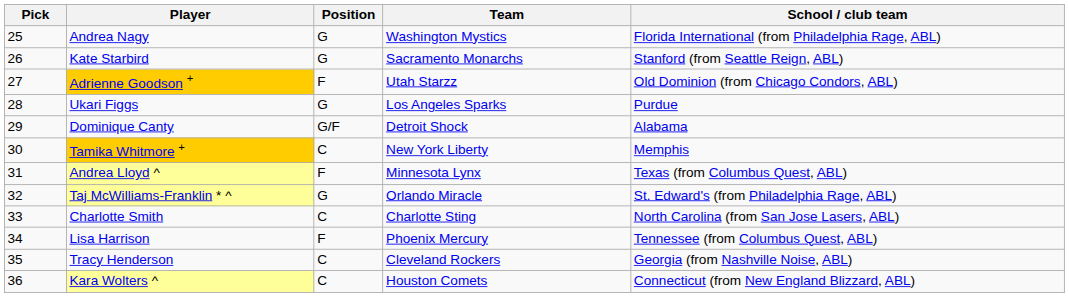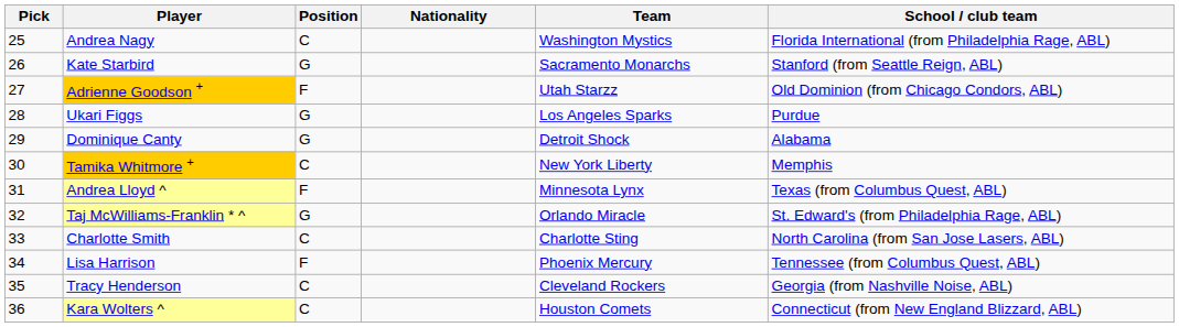 <table class="wikitable sortable">
 <tr>
 <th style="width:5%;">Pick</th>
 <th style="width:20%;">Player</th>
 <th style="width:5%;">Position</th>
+<th style="width:15%;">Nationality</th>
 <th style="width:20%;">Team</th>
 <th style="width:35%;">School / club team</th>
 </tr>
 <tr>
 <td>25</td>
 <td><a href='#'>Andrea Nagy</a></td>
-<td>G</td>
+<td>C</td>
+<td></td>
 <td><a href='#'>Washington Mystics</a></td>
 <td><a href='#'>Florida International</a> (from <a href='#'>Philadelphia Rage</a>, <a href='#'>ABL</a>)</td>
 </tr>
 <tr>
 <td>26</td>
 <td><a href='#'>Kate Starbird</a></td>
 <td>G</td>
+<td></td>
 <td><a href='#'>Sacramento Monarchs</a></td>
 <td><a href='#'>Stanford</a> (from <a href='#'>Seattle Reign</a>, <a href='#'>ABL</a>)</td>
 </tr>
 <tr>
 <td>27</td>
 <td bgcolor="#FFCC00"><a href='#'>Adrienne Goodson</a> <sup>+</sup></td>
 <td>F</td>
+<td></td>
 <td><a href='#'>Utah Starzz</a></td>
 <td><a href='#'>Old Dominion</a> (from <a href='#'>Chicago Condors</a>, <a href='#'>ABL</a>)</td>
 </tr>
 <tr>
 <td>28</td>
 <td><a href='#'>Ukari Figgs</a></td>
 <td>G</td>
+<td></td>
 <td><a href='#'>Los Angeles Sparks</a></td>
 <td><a href='#'>Purdue</a></td>
 </tr>
 <tr>
 <td>29</td>
 <td><a href='#'>Dominique Canty</a></td>
-<td>G/F</td>
+<td>G</td>
+<td></td>
 <td><a href='#'>Detroit Shock</a></td>
 <td><a href='#'>Alabama</a></td>
 </tr>
 <tr>
 <td>30</td>
 <td bgcolor="#FFCC00"><a href='#'>Tamika Whitmore</a> <sup>+</sup></td>
 <td>C</td>
+<td></td>
 <td><a href='#'>New York Liberty</a></td>
 <td><a href='#'>Memphis</a></td>
 </tr>
 <tr>
 <td>31</td>
 <td bgcolor=#FFFF99><a href='#'>Andrea Lloyd</a> ^</td>
 <td>F</td>
+<td></td>
 <td><a href='#'>Minnesota Lynx</a></td>
 <td><a href='#'>Texas</a> (from <a href='#'>Columbus Quest</a>, <a href='#'>ABL</a>)</td>
 </tr>
 <tr>
 <td>32</td>
 <td bgcolor="#FFFF99"><a href='#'>Taj McWilliams-Franklin</a> * ^</td>
 <td>G</td>
+<td></td>
 <td><a href='#'>Orlando Miracle</a></td>
 <td><a href='#'>St. Edward's</a> (from <a href='#'>Philadelphia Rage</a>, <a href='#'>ABL</a>)</td>
 </tr>
 <tr>
 <td>33</td>
 <td><a href='#'>Charlotte Smith</a></td>
 <td>C</td>
+<td></td>
 <td><a href='#'>Charlotte Sting</a></td>
 <td><a href='#'>North Carolina</a> (from <a href='#'>San Jose Lasers</a>, <a href='#'>ABL</a>)</td>
 </tr>
 <tr>
 <td>34</td>
 <td><a href='#'>Lisa Harrison</a></td>
 <td>F</td>
+<td></td>
 <td><a href='#'>Phoenix Mercury</a></td>
 <td><a href='#'>Tennessee</a> (from <a href='#'>Columbus Quest</a>, <a href='#'>ABL</a>)</td>
 </tr>
 <tr>
 <td>35</td>
 <td><a href='#'>Tracy Henderson</a></td>
 <td>C</td>
+<td></td>
 <td><a href='#'>Cleveland Rockers</a></td>
 <td><a href='#'>Georgia</a> (from <a href='#'>Nashville Noise</a>, <a href='#'>ABL</a>)</td>
 </tr>
 <tr>
 <td>36</td>
 <td bgcolor="#FFFF99"><a href='#'>Kara Wolters</a> ^</td>
 <td>C</td>
+<td></td>
 <td><a href='#'>Houston Comets</a></td>
 <td><a href='#'>Connecticut</a> (from <a href='#'>New England Blizzard</a>, <a href='#'>ABL</a>)</td>
 </tr>
 </table>
